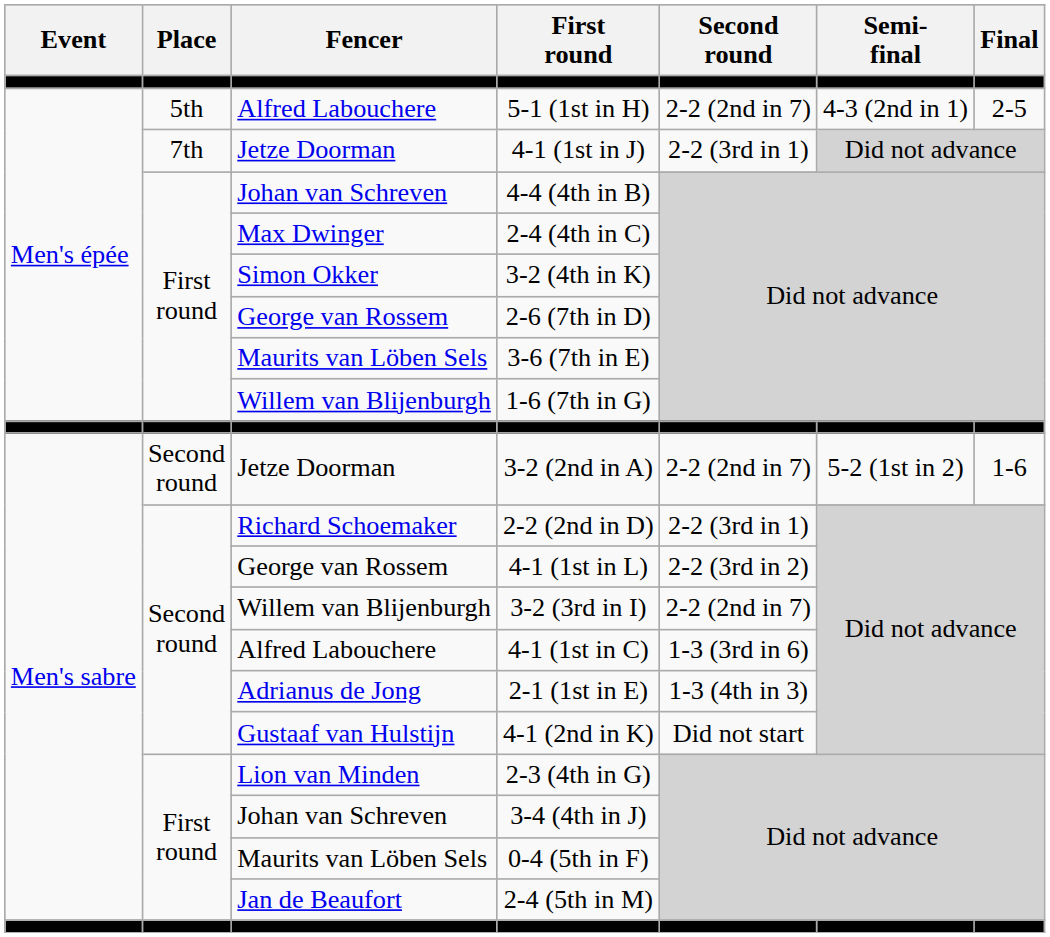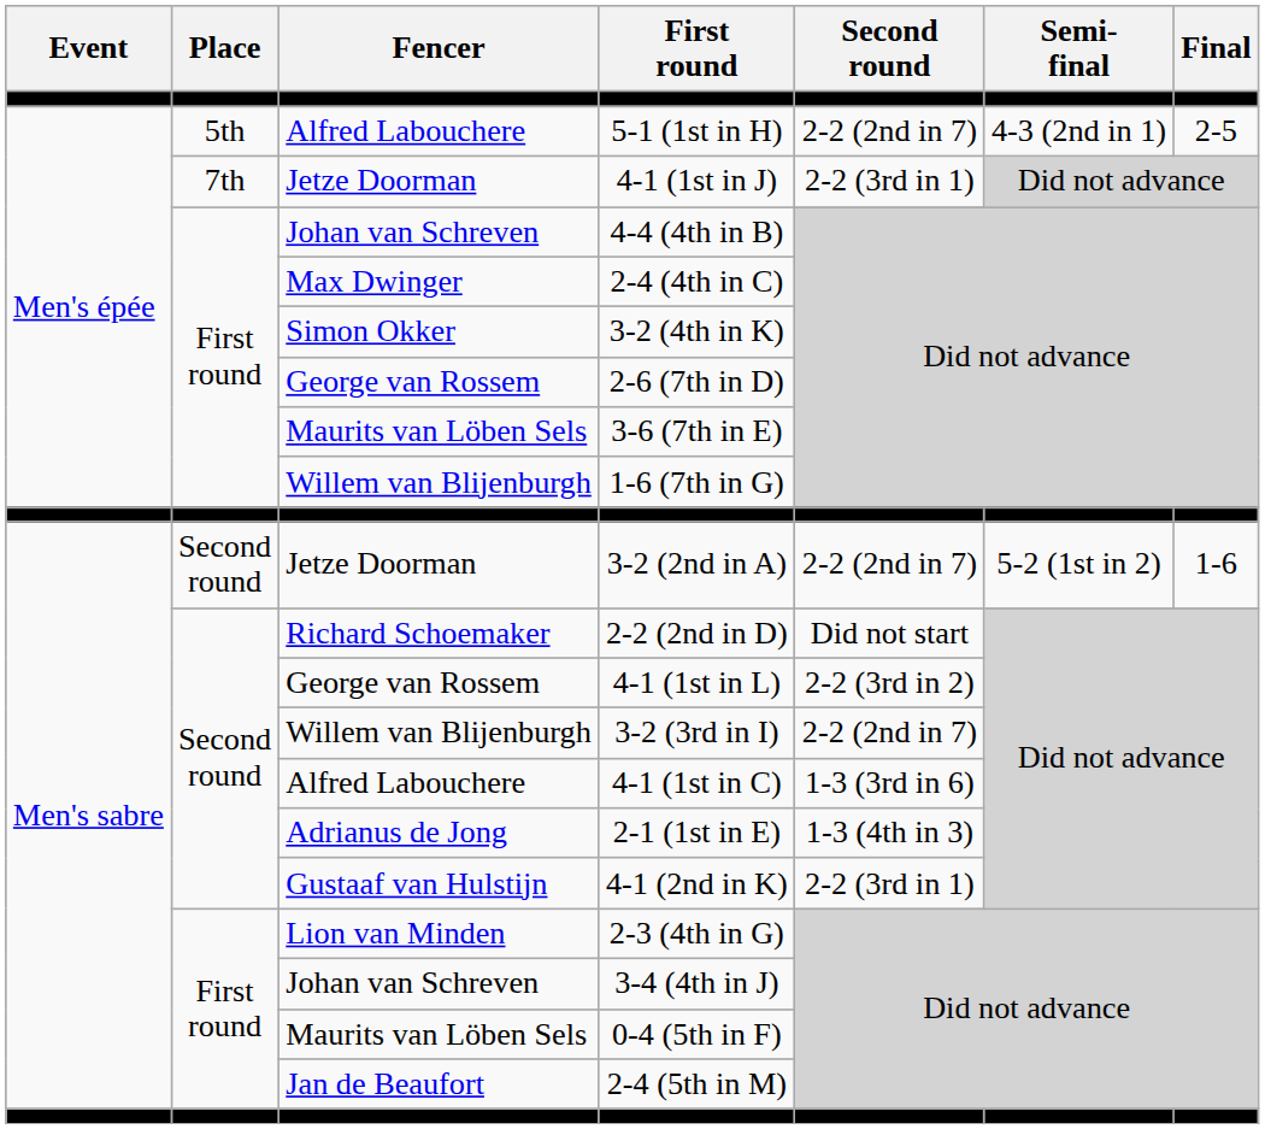 <table class=wikitable>
 <tr>
 <th>Event</th>
 <th>Place</th>
 <th>Fencer</th>
 <th>First <br> round</th>
 <th>Second <br> round</th>
 <th>Semi-<br>final</th>
 <th>Final</th>
 </tr>
 <tr bgcolor=black>
 <td></td>
 <td></td>
 <td></td>
 <td></td>
 <td></td>
 <td></td>
 <td></td>
 </tr>
 <tr align=center>
 <td rowspan=8 align=left><a href='#'>Men's épée</a></td>
 <td>5th</td>
 <td align=left><a href='#'>Alfred Labouchere</a></td>
 <td>5-1 (1st in H)</td>
 <td>2-2 (2nd in 7)</td>
 <td>4-3 (2nd in 1)</td>
 <td>2-5</td>
 </tr>
 <tr align=center>
 <td>7th</td>
 <td align=left><a href='#'>Jetze Doorman</a></td>
 <td>4-1 (1st in J)</td>
 <td>2-2 (3rd in 1)</td>
 <td colspan=2 bgcolor=lightgray>Did not advance</td>
 </tr>
 <tr align=center>
 <td rowspan=6>First <br> round</td>
 <td align=left><a href='#'>Johan van Schreven</a></td>
 <td>4-4 (4th in B)</td>
 <td rowspan=6 colspan=3 bgcolor=lightgray>Did not advance</td>
 </tr>
 <tr align=center>
 <td align=left><a href='#'>Max Dwinger</a></td>
 <td>2-4 (4th in C)</td>
 </tr>
 <tr align=center>
 <td align=left><a href='#'>Simon Okker</a></td>
 <td>3-2 (4th in K)</td>
 </tr>
 <tr align=center>
 <td align=left><a href='#'>George van Rossem</a></td>
 <td>2-6 (7th in D)</td>
 </tr>
 <tr align=center>
 <td align=left><a href='#'>Maurits van Löben Sels</a></td>
 <td>3-6 (7th in E)</td>
 </tr>
 <tr align=center>
 <td align=left><a href='#'>Willem van Blijenburgh</a></td>
 <td>1-6 (7th in G)</td>
 </tr>
 <tr bgcolor=black>
 <td></td>
 <td></td>
 <td></td>
 <td></td>
 <td></td>
 <td></td>
 <td></td>
 </tr>
 <tr align=center>
 <td rowspan=11 align=left><a href='#'>Men's sabre</a></td>
 <td>Second <br> round</td>
 <td align=left>Jetze Doorman</td>
 <td>3-2 (2nd in A)</td>
 <td>2-2 (2nd in 7)</td>
 <td>5-2 (1st in 2)</td>
 <td>1-6</td>
 </tr>
 <tr align=center>
 <td rowspan=6>Second <br> round</td>
 <td align=left><a href='#'>Richard Schoemaker</a></td>
 <td>2-2 (2nd in D)</td>
-<td>2-2 (3rd in 1)</td>
+<td>Did not start</td>
 <td rowspan=6 colspan=2 bgcolor=lightgray>Did not advance</td>
 </tr>
 <tr align=center>
 <td align=left>George van Rossem</td>
 <td>4-1 (1st in L)</td>
 <td>2-2 (3rd in 2)</td>
 </tr>
 <tr align=center>
 <td align=left>Willem van Blijenburgh</td>
 <td>3-2 (3rd in I)</td>
 <td>2-2 (2nd in 7)</td>
 </tr>
 <tr align=center>
 <td align=left>Alfred Labouchere</td>
 <td>4-1 (1st in C)</td>
 <td>1-3 (3rd in 6)</td>
 </tr>
 <tr align=center>
 <td align=left><a href='#'>Adrianus de Jong</a></td>
 <td>2-1 (1st in E)</td>
 <td>1-3 (4th in 3)</td>
 </tr>
 <tr align=center>
 <td align=left><a href='#'>Gustaaf van Hulstijn</a></td>
 <td>4-1 (2nd in K)</td>
-<td>Did not start</td>
+<td>2-2 (3rd in 1)</td>
 </tr>
 <tr align=center>
 <td rowspan=4>First <br> round</td>
 <td align=left><a href='#'>Lion van Minden</a></td>
 <td>2-3 (4th in G)</td>
 <td rowspan=4 colspan=3 bgcolor=lightgray>Did not advance</td>
 </tr>
 <tr align=center>
 <td align=left>Johan van Schreven</td>
 <td>3-4 (4th in J)</td>
 </tr>
 <tr align=center>
 <td align=left>Maurits van Löben Sels</td>
 <td>0-4 (5th in F)</td>
 </tr>
 <tr align=center>
 <td align=left><a href='#'>Jan de Beaufort</a></td>
 <td>2-4 (5th in M)</td>
 </tr>
 <tr bgcolor=black>
 <td></td>
 <td></td>
 <td></td>
 <td></td>
 <td></td>
 <td></td>
 <td></td>
 </tr>
 </table>
